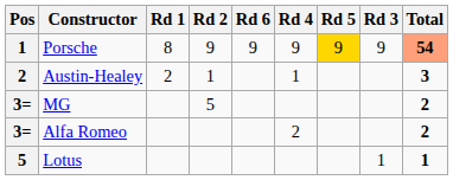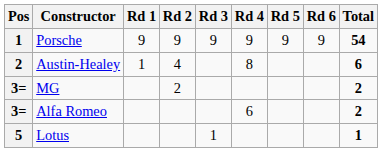 <table class="wikitable" style="font-size: 90%;">
 <tr>
 <th>Pos</th>
 <th>Constructor</th>
 <th>Rd 1</th>
 <th>Rd 2</th>
-<th>Rd 6</th>
+<th>Rd 3</th>
 <th>Rd 4</th>
 <th>Rd 5</th>
-<th>Rd 3</th>
+<th>Rd 6</th>
 <th>Total</th>
 </tr>
 <tr>
 <th>1</th>
 <td> <a href='#'>Porsche</a></td>
-<td align="center">8</td>
 <td align="center">9</td>
 <td align="center">9</td>
 <td align="center">9</td>
-<td align="center" style="background: gold;">9</td>
 <td align="center">9</td>
-<td align="center" style="background: lightsalmon;"><strong>54</strong></td>
+<td align="center">9</td>
+<td align="center">9</td>
+<td align="center"><strong>54</strong></td>
 </tr>
 <tr>
 <th>2</th>
 <td> <a href='#'>Austin-Healey</a></td>
-<td align="center">2</td>
 <td align="center">1</td>
+<td align="center">4</td>
 <td></td>
-<td align="center">1</td>
+<td align="center">8</td>
 <td></td>
 <td></td>
-<td align="center"><strong>3</strong></td>
+<td align="center"><strong>6</strong></td>
 </tr>
 <tr>
 <th>3=</th>
 <td> <a href='#'>MG</a></td>
 <td></td>
-<td align="center">5</td>
+<td align="center">2</td>
 <td></td>
 <td></td>
 <td></td>
 <td></td>
 <td align="center"><strong>2</strong></td>
 </tr>
 <tr>
 <th>3=</th>
 <td> <a href='#'>Alfa Romeo</a></td>
 <td></td>
 <td></td>
 <td></td>
-<td align="center">2</td>
+<td align="center">6</td>
 <td></td>
 <td></td>
 <td align="center"><strong>2</strong></td>
 </tr>
 <tr>
 <th>5</th>
 <td> <a href='#'>Lotus</a></td>
 <td></td>
 <td></td>
+<td align="center">1</td>
 <td></td>
 <td></td>
 <td></td>
-<td align="center">1</td>
 <td align="center"><strong>1</strong></td>
 </tr>
 </table>
